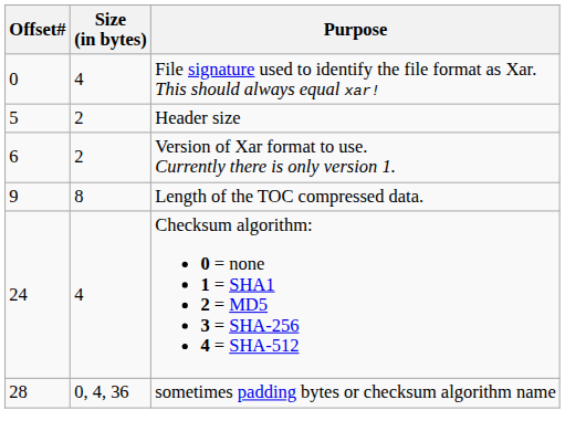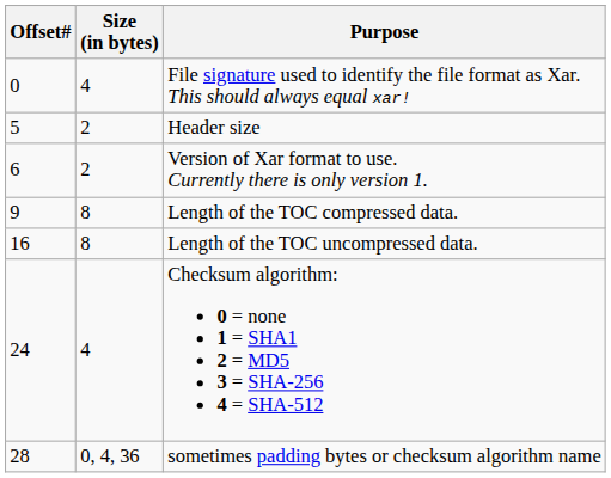 <table class="wikitable">
 <tr>
 <th>Offset#</th>
 <th>Size<br>(in bytes)</th>
 <th>Purpose</th>
 </tr>
 <tr>
 <td>0</td>
 <td>4</td>
 <td>File <a href='#'>signature</a> used to identify the file format as Xar.<br><em>This should always equal <code>xar!</code></em></td>
 </tr>
 <tr>
 <td>5</td>
 <td>2</td>
 <td>Header size</td>
 </tr>
 <tr>
 <td>6</td>
 <td>2</td>
 <td>Version of Xar format to use.<br><em>Currently there is only version 1.</em></td>
 </tr>
 <tr>
 <td>9</td>
 <td>8</td>
 <td>Length of the TOC compressed data.</td>
 </tr>
 <tr>
+<td>16</td>
+<td>8</td>
+<td>Length of the TOC uncompressed data.</td>
+</tr>
+<tr>
 <td>24</td>
 <td>4</td>
 <td>Checksum algorithm:<br><ul><li><strong>0</strong> = none</li><li><strong>1</strong> = <a href='#'>SHA1</a></li><li><strong>2</strong> = <a href='#'>MD5</a></li><li><strong>3</strong> = <a href='#'>SHA-256</a></li><li><strong>4</strong> = <a href='#'>SHA-512</a></li></ul></td>
 </tr>
 <tr>
 <td>28</td>
 <td>0, 4, 36</td>
 <td>sometimes <a href='#'>padding</a> bytes or checksum algorithm name</td>
 </tr>
 </table>
